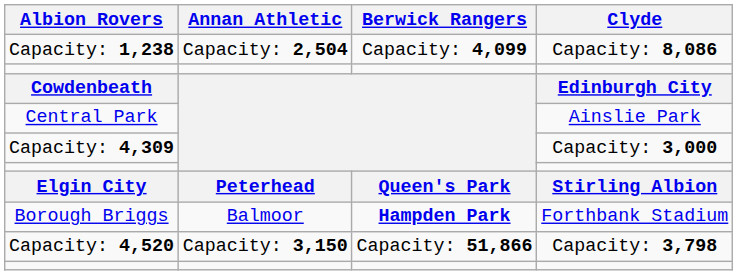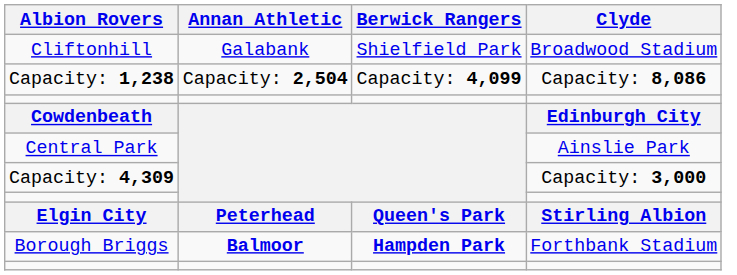 <table class="wikitable" style="text-align:center">
 <tr>
 <th><a href='#'>Albion Rovers</a></th>
 <th><a href='#'>Annan Athletic</a></th>
 <th><a href='#'>Berwick Rangers</a></th>
 <th><a href='#'>Clyde</a></th>
+</tr>
+<tr>
+<td><a href='#'>Cliftonhill</a></td>
+<td><a href='#'>Galabank</a></td>
+<td><a href='#'>Shielfield Park</a></td>
+<td><a href='#'>Broadwood Stadium</a></td>
 </tr>
 <tr>
 <td>Capacity: <strong>1,238</strong></td>
 <td>Capacity: <strong>2,504</strong></td>
 <td>Capacity: <strong>4,099</strong></td>
 <td>Capacity: <strong>8,086</strong></td>
 </tr>
 <tr>
 <td></td>
 <td></td>
 <td></td>
 <td></td>
 </tr>
 <tr>
 <th><a href='#'>Cowdenbeath</a></th>
 <th colspan=2 rowspan=4><br></th>
 <th><a href='#'>Edinburgh City</a></th>
 </tr>
 <tr>
 <td><a href='#'>Central Park</a></td>
 <td><a href='#'>Ainslie Park</a></td>
 </tr>
 <tr>
 <td>Capacity: <strong>4,309</strong></td>
 <td>Capacity: <strong>3,000</strong></td>
 </tr>
 <tr>
 <td></td>
 <td></td>
 </tr>
 <tr>
 <th><a href='#'>Elgin City</a></th>
 <th><a href='#'>Peterhead</a></th>
 <th><a href='#'>Queen's Park</a></th>
 <th><a href='#'>Stirling Albion</a></th>
 </tr>
 <tr>
 <td><a href='#'>Borough Briggs</a></td>
-<td><a href='#'>Balmoor</a></td>
+<td><strong><a href='#'>Balmoor</a></strong></td>
 <td><strong><a href='#'>Hampden Park</a></strong></td>
 <td><a href='#'>Forthbank Stadium</a></td>
-</tr>
-<tr>
-<td>Capacity: <strong>4,520</strong></td>
-<td>Capacity:  <strong>3,150</strong></td>
-<td>Capacity: <strong>51,866</strong></td>
-<td>Capacity: <strong>3,798</strong></td>
 </tr>
 <tr>
 <td></td>
 <td></td>
 <td></td>
 <td></td>
 </tr>
 </table>
